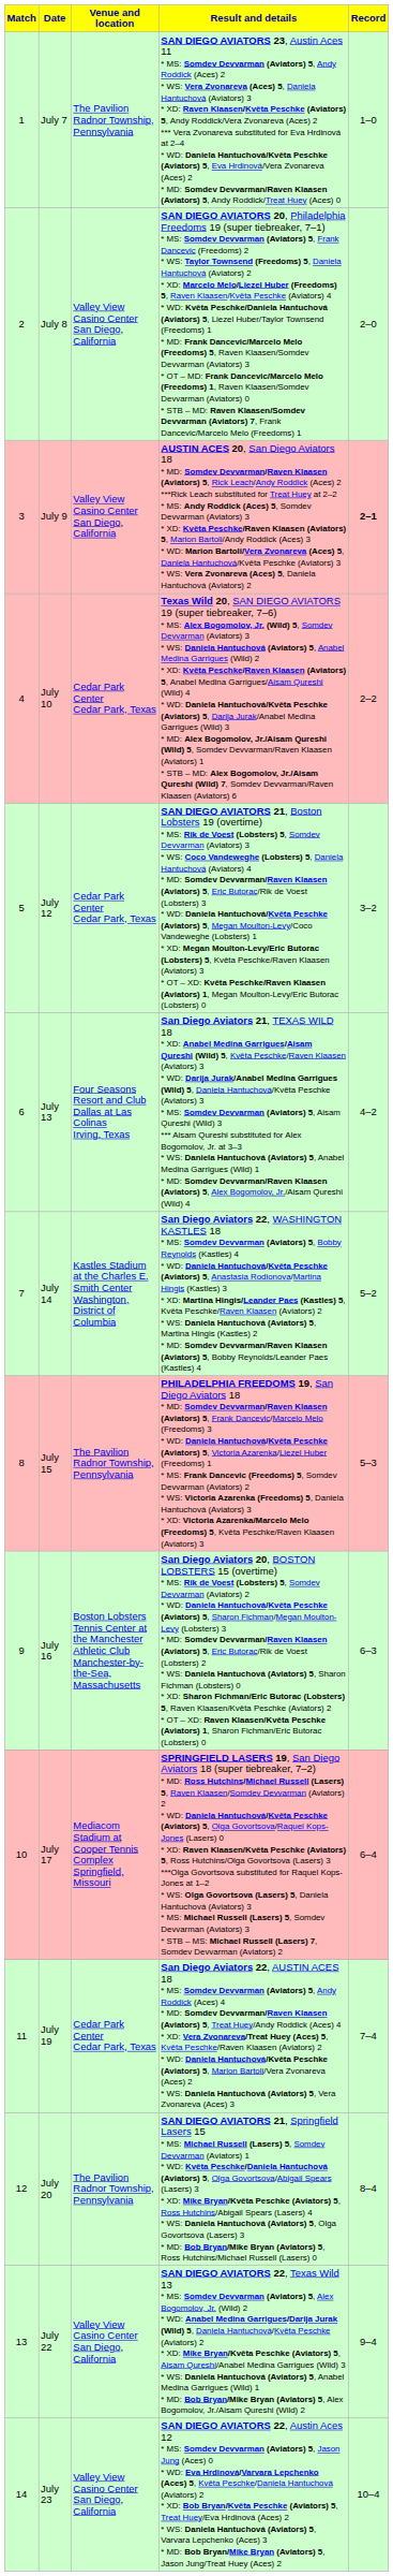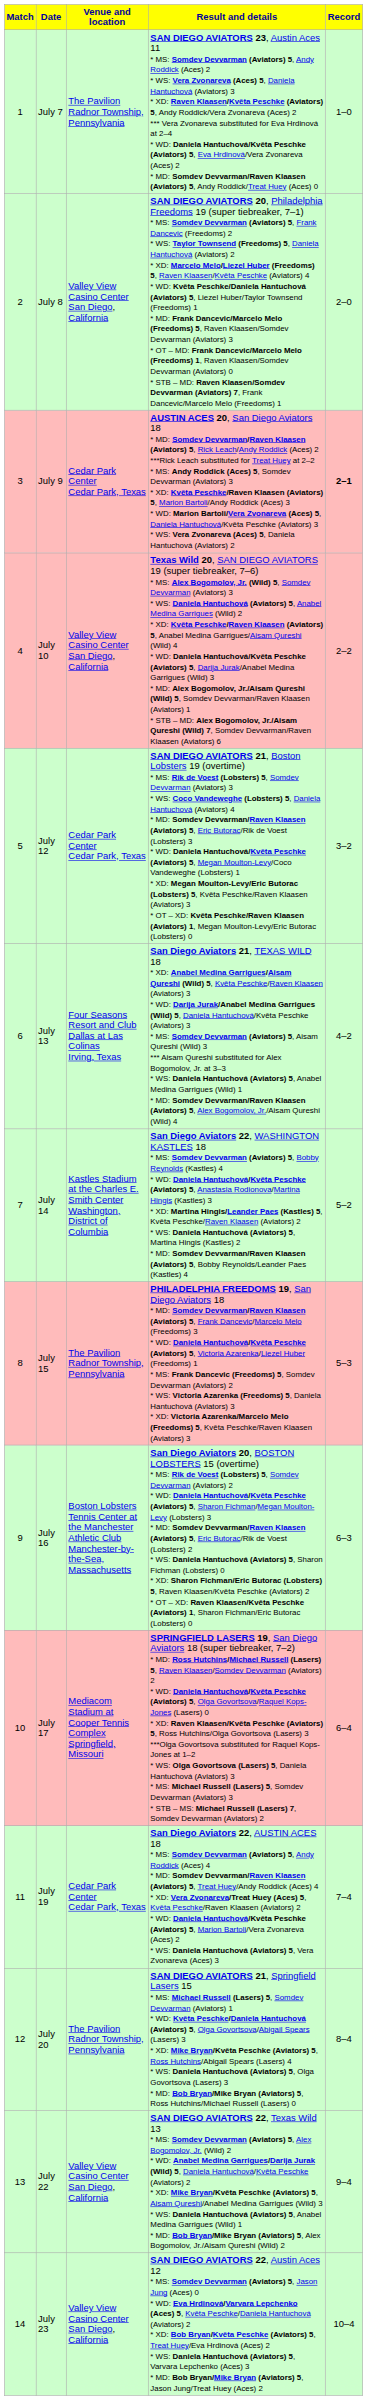 <table class="wikitable" style="text-align:left">
 <tr>
 <th style="background:yellow; color:#00009C" width="25px">Match</th>
 <th style="background:yellow; color:#00009C" width="60px">Date</th>
 <th style="background:yellow; color:#00009C" width="175px">Venue and location</th>
 <th style="background:yellow; color:#00009C" width="600px">Result and details</th>
 <th style="background:yellow; color:#00009C" width="25px">Record</th>
 </tr>
 <tr bgcolor="CCFFCC">
 <td style="text-align:center">1</td>
 <td>July 7</td>
 <td><a href='#'>The Pavilion</a><br><a href='#'>Radnor Township, Pennsylvania</a></td>
 <td><strong><a href='#'>SAN DIEGO AVIATORS</a> 23</strong>, <a href='#'>Austin Aces</a> 11<br><small>* MS: <strong><a href='#'>Somdev Devvarman</a> (Aviators) 5</strong>, <a href='#'>Andy Roddick</a> (Aces) 2<br>* WS: <strong><a href='#'>Vera Zvonareva</a> (Aces) 5</strong>, <a href='#'>Daniela Hantuchová</a> (Aviators) 3<br>* XD: <strong><a href='#'>Raven Klaasen</a>/<a href='#'>Květa Peschke</a> (Aviators) 5</strong>, Andy Roddick/Vera Zvonareva (Aces) 2<br>*** Vera Zvonareva substituted for Eva Hrdinová at 2–4<br>* WD: <strong>Daniela Hantuchová/Květa Peschke (Aviators) 5</strong>, <a href='#'>Eva Hrdinová</a>/Vera Zvonareva (Aces) 2<br>* MD: <strong>Somdev Devvarman/Raven Klaasen (Aviators) 5</strong>, Andy Roddick/<a href='#'>Treat Huey</a> (Aces) 0</small></td>
 <td style="text-align:center">1–0</td>
 </tr>
 <tr bgcolor="CCFFCC">
 <td style="text-align:center">2</td>
 <td>July 8</td>
 <td><a href='#'>Valley View Casino Center</a><br><a href='#'>San Diego</a>, <a href='#'>California</a></td>
 <td><strong><a href='#'>SAN DIEGO AVIATORS</a> 20</strong>, <a href='#'>Philadelphia Freedoms</a> 19 (super tiebreaker, 7–1)<br><small>* MS: <strong><a href='#'>Somdev Devvarman</a> (Aviators) 5</strong>, <a href='#'>Frank Dancevic</a> (Freedoms) 2<br>* WS: <strong><a href='#'>Taylor Townsend</a> (Freedoms) 5</strong>, <a href='#'>Daniela Hantuchová</a> (Aviators) 2<br>* XD: <strong><a href='#'>Marcelo Melo</a>/<a href='#'>Liezel Huber</a> (Freedoms) 5</strong>, <a href='#'>Raven Klaasen</a>/<a href='#'>Květa Peschke</a> (Aviators) 4<br>* WD: <strong>Květa Peschke/Daniela Hantuchová (Aviators) 5</strong>, Liezel Huber/Taylor Townsend (Freedoms) 1<br>* MD: <strong>Frank Dancevic/Marcelo Melo (Freedoms) 5</strong>, Raven Klaasen/Somdev Devvarman (Aviators) 3<br>* OT – MD: <strong>Frank Dancevic/Marcelo Melo (Freedoms) 1</strong>, Raven Klaasen/Somdev Devvarman (Aviators) 0<br>* STB – MD: <strong>Raven Klaasen/Somdev Devvarman (Aviators) 7</strong>, Frank Dancevic/Marcelo Melo (Freedoms) 1</small></td>
 <td style="text-align:center">2–0</td>
 </tr>
 <tr bgcolor="FFBBBB">
 <td style="text-align:center">3</td>
 <td>July 9</td>
-<td><a href='#'>Valley View Casino Center</a><br><a href='#'>San Diego</a>, <a href='#'>California</a></td>
+<td><a href='#'>Cedar Park Center</a><br><a href='#'>Cedar Park, Texas</a></td>
 <td><strong><a href='#'>AUSTIN ACES</a> 20</strong>, <a href='#'>San Diego Aviators</a> 18<br><small>* MD: <strong><a href='#'>Somdev Devvarman</a>/<a href='#'>Raven Klaasen</a> (Aviators) 5</strong>, <a href='#'>Rick Leach</a>/<a href='#'>Andy Roddick</a> (Aces) 2<br>***Rick Leach substituted for <a href='#'>Treat Huey</a> at 2–2<br>* MS: <strong>Andy Roddick (Aces) 5</strong>, Somdev Devvarman (Aviators) 3<br>* XD: <strong><a href='#'>Květa Peschke</a>/Raven Klaasen (Aviators) 5</strong>, <a href='#'>Marion Bartoli</a>/Andy Roddick (Aces) 3<br>* WD: <strong>Marion Bartoli/<a href='#'>Vera Zvonareva</a> (Aces) 5</strong>, <a href='#'>Daniela Hantuchová</a>/Květa Peschke (Aviators) 3<br>* WS: <strong>Vera Zvonareva (Aces) 5</strong>, Daniela Hantuchová (Aviators) 2</small></td>
 <td style="text-align:center"><strong>2–1</strong></td>
 </tr>
 <tr bgcolor="FFBBBB">
 <td style="text-align:center">4</td>
 <td>July 10</td>
-<td><a href='#'>Cedar Park Center</a><br><a href='#'>Cedar Park, Texas</a></td>
+<td><a href='#'>Valley View Casino Center</a><br><a href='#'>San Diego</a>, <a href='#'>California</a></td>
 <td><strong><a href='#'>Texas Wild</a> 20</strong>, <a href='#'>SAN DIEGO AVIATORS</a> 19 (super tiebreaker, 7–6)<br><small>* MS: <strong><a href='#'>Alex Bogomolov, Jr.</a> (Wild) 5</strong>, <a href='#'>Somdev Devvarman</a> (Aviators) 3<br>* WS: <strong><a href='#'>Daniela Hantuchová</a> (Aviators) 5</strong>, <a href='#'>Anabel Medina Garrigues</a> (Wild) 2<br>* XD: <strong><a href='#'>Květa Peschke</a>/<a href='#'>Raven Klaasen</a> (Aviators) 5</strong>, Anabel Medina Garrigues/<a href='#'>Aisam Qureshi</a> (Wild) 4<br>* WD: <strong>Daniela Hantuchová/Květa Peschke (Aviators) 5</strong>, <a href='#'>Darija Jurak</a>/Anabel Medina Garrigues (Wild) 3<br>* MD: <strong>Alex Bogomolov, Jr./Aisam Qureshi (Wild) 5</strong>, Somdev Devvarman/Raven Klaasen (Aviators) 1<br>* STB – MD: <strong>Alex Bogomolov, Jr./Aisam Qureshi (Wild) 7</strong>, Somdev Devvarman/Raven Klaasen (Aviators) 6</small></td>
 <td style="text-align:center">2–2</td>
 </tr>
 <tr bgcolor="CCFFCC">
 <td style="text-align:center">5</td>
 <td>July 12</td>
 <td><a href='#'>Cedar Park Center</a><br><a href='#'>Cedar Park, Texas</a></td>
 <td><strong><a href='#'>SAN DIEGO AVIATORS</a> 21</strong>, <a href='#'>Boston Lobsters</a> 19 (overtime)<br><small>* MS: <strong><a href='#'>Rik de Voest</a> (Lobsters) 5</strong>, <a href='#'>Somdev Devvarman</a> (Aviators) 3<br>* WS: <strong><a href='#'>Coco Vandeweghe</a> (Lobsters) 5</strong>, <a href='#'>Daniela Hantuchová</a> (Aviators) 4<br>* MD: <strong>Somdev Devvarman/<a href='#'>Raven Klaasen</a> (Aviators) 5</strong>, <a href='#'>Eric Butorac</a>/Rik de Voest (Lobsters) 3<br>* WD: <strong>Daniela Hantuchová/<a href='#'>Květa Peschke</a> (Aviators) 5</strong>, <a href='#'>Megan Moulton-Levy</a>/Coco Vandeweghe (Lobsters) 1<br>* XD: <strong>Megan Moulton-Levy/Eric Butorac (Lobsters) 5</strong>, Květa Peschke/Raven Klaasen (Aviators) 3<br>* OT – XD: <strong>Květa Peschke/Raven Klaasen (Aviators) 1</strong>, Megan Moulton-Levy/Eric Butorac (Lobsters) 0</small></td>
 <td style="text-align:center">3–2</td>
 </tr>
 <tr bgcolor="CCFFCC">
 <td style="text-align:center">6</td>
 <td>July 13</td>
 <td><a href='#'>Four Seasons Resort and Club Dallas at Las Colinas</a><br><a href='#'>Irving, Texas</a></td>
 <td><strong><a href='#'>San Diego Aviators</a> 21</strong>, <a href='#'>TEXAS WILD</a> 18<br><small>* XD: <strong><a href='#'>Anabel Medina Garrigues</a>/<a href='#'>Aisam Qureshi</a> (Wild) 5</strong>, <a href='#'>Květa Peschke</a>/<a href='#'>Raven Klaasen</a> (Aviators) 3<br>* WD: <strong><a href='#'>Darija Jurak</a>/Anabel Medina Garrigues (Wild) 5</strong>, <a href='#'>Daniela Hantuchová</a>/Květa Peschke (Aviators) 3<br>* MS: <strong><a href='#'>Somdev Devvarman</a> (Aviators) 5</strong>, Aisam Qureshi (Wild) 3<br>*** Aisam Qureshi substituted for Alex Bogomolov, Jr. at 3–3<br>* WS: <strong>Daniela Hantuchová (Aviators) 5</strong>, Anabel Medina Garrigues (Wild) 1<br>* MD: <strong>Somdev Devvarman/Raven Klaasen (Aviators) 5</strong>, <a href='#'>Alex Bogomolov, Jr.</a>/Aisam Qureshi (Wild) 4</small></td>
 <td style="text-align:center">4–2</td>
 </tr>
 <tr bgcolor="CCFFCC">
 <td style="text-align:center">7</td>
 <td>July 14</td>
 <td><a href='#'>Kastles Stadium at the Charles E. Smith Center</a><br><a href='#'>Washington, District of Columbia</a></td>
 <td><strong><a href='#'>San Diego Aviators</a> 22</strong>, <a href='#'>WASHINGTON KASTLES</a> 18<br><small>* MS: <strong><a href='#'>Somdev Devvarman</a> (Aviators) 5</strong>, <a href='#'>Bobby Reynolds</a> (Kastles) 4<br>* WD: <strong><a href='#'>Daniela Hantuchová</a>/<a href='#'>Květa Peschke</a> (Aviators) 5</strong>, <a href='#'>Anastasia Rodionova</a>/<a href='#'>Martina Hingis</a> (Kastles) 3<br>* XD: <strong>Martina Hingis/<a href='#'>Leander Paes</a> (Kastles) 5</strong>, Květa Peschke/<a href='#'>Raven Klaasen</a> (Aviators) 2<br>* WS: <strong>Daniela Hantuchová (Aviators) 5</strong>, Martina Hingis (Kastles) 2<br>* MD: <strong>Somdev Devvarman/Raven Klaasen (Aviators) 5</strong>, Bobby Reynolds/Leander Paes (Kastles) 4</small></td>
 <td style="text-align:center">5–2</td>
 </tr>
 <tr bgcolor="FFBBBB">
 <td style="text-align:center">8</td>
 <td>July 15</td>
 <td><a href='#'>The Pavilion</a><br><a href='#'>Radnor Township, Pennsylvania</a></td>
 <td><strong><a href='#'>PHILADELPHIA FREEDOMS</a> 19</strong>, <a href='#'>San Diego Aviators</a> 18<br><small>* MD: <strong><a href='#'>Somdev Devvarman</a>/<a href='#'>Raven Klaasen</a> (Aviators) 5</strong>, <a href='#'>Frank Dancevic</a>/<a href='#'>Marcelo Melo</a> (Freedoms) 3<br>* WD: <strong><a href='#'>Daniela Hantuchová</a>/<a href='#'>Květa Peschke</a> (Aviators) 5</strong>, <a href='#'>Victoria Azarenka</a>/<a href='#'>Liezel Huber</a> (Freedoms) 1<br>* MS: <strong>Frank Dancevic (Freedoms) 5</strong>, Somdev Devvarman (Aviators) 2<br>* WS: <strong>Victoria Azarenka (Freedoms) 5</strong>, Daniela Hantuchová (Aviators) 3<br>* XD: <strong>Victoria Azarenka/Marcelo Melo (Freedoms) 5</strong>, Květa Peschke/Raven Klaasen (Aviators) 3</small></td>
 <td style="text-align:center">5–3</td>
 </tr>
 <tr bgcolor="CCFFCC">
 <td style="text-align:center">9</td>
 <td>July 16</td>
 <td><a href='#'>Boston Lobsters Tennis Center at the Manchester Athletic Club</a><br><a href='#'>Manchester-by-the-Sea, Massachusetts</a></td>
 <td><strong><a href='#'>San Diego Aviators</a> 20</strong>, <a href='#'>BOSTON LOBSTERS</a> 15 (overtime)<br><small>* MS: <strong><a href='#'>Rik de Voest</a> (Lobsters) 5</strong>, <a href='#'>Somdev Devvarman</a> (Aviators) 2<br>* WD: <strong><a href='#'>Daniela Hantuchová</a>/<a href='#'>Květa Peschke</a> (Aviators) 5</strong>, <a href='#'>Sharon Fichman</a>/<a href='#'>Megan Moulton-Levy</a> (Lobsters) 3<br>* MD: <strong>Somdev Devvarman/<a href='#'>Raven Klaasen</a> (Aviators) 5</strong>, <a href='#'>Eric Butorac</a>/Rik de Voest (Lobsters) 2<br>* WS: <strong>Daniela Hantuchová (Aviators) 5</strong>, Sharon Fichman (Lobsters) 0<br>* XD: <strong>Sharon Fichman/Eric Butorac (Lobsters) 5</strong>, Raven Klaasen/Květa Peschke (Aviators) 2<br>* OT – XD: <strong>Raven Klaasen/Květa Peschke (Aviators) 1</strong>, Sharon Fichman/Eric Butorac (Lobsters) 0</small></td>
 <td style="text-align:center">6–3</td>
 </tr>
 <tr bgcolor="FFBBBB">
 <td style="text-align:center">10</td>
 <td>July 17</td>
 <td><a href='#'>Mediacom Stadium at Cooper Tennis Complex</a><br><a href='#'>Springfield, Missouri</a></td>
 <td><strong><a href='#'>SPRINGFIELD LASERS</a> 19</strong>, <a href='#'>San Diego Aviators</a> 18 (super tiebreaker, 7–2)<br><small>* MD: <strong><a href='#'>Ross Hutchins</a>/<a href='#'>Michael Russell</a> (Lasers) 5</strong>, <a href='#'>Raven Klaasen</a>/<a href='#'>Somdev Devvarman</a> (Aviators) 2<br>* WD: <strong><a href='#'>Daniela Hantuchová</a>/<a href='#'>Květa Peschke</a> (Aviators) 5</strong>, <a href='#'>Olga Govortsova</a>/<a href='#'>Raquel Kops-Jones</a> (Lasers) 0<br>* XD: <strong>Raven Klaasen/Květa Peschke (Aviators) 5</strong>, Ross Hutchins/Olga Govortsova (Lasers) 3<br>***Olga Govortsova substituted for Raquel Kops-Jones at 1–2<br>* WS: <strong>Olga Govortsova (Lasers) 5</strong>, Daniela Hantuchová (Aviators) 3<br>* MS: <strong>Michael Russell (Lasers) 5</strong>, Somdev Devvarman (Aviators) 3<br>* STB – MS: <strong>Michael Russell (Lasers) 7</strong>, Somdev Devvarman (Aviators) 2</small></td>
 <td style="text-align:center">6–4</td>
 </tr>
 <tr bgcolor="CCFFCC">
 <td style="text-align:center">11</td>
 <td>July 19</td>
 <td><a href='#'>Cedar Park Center</a><br><a href='#'>Cedar Park, Texas</a></td>
 <td><strong><a href='#'>San Diego Aviators</a> 22</strong>, <a href='#'>AUSTIN ACES</a> 18<br><small>* MS: <strong><a href='#'>Somdev Devvarman</a> (Aviators) 5</strong>, <a href='#'>Andy Roddick</a> (Aces) 4<br>* MD: <strong>Somdev Devvarman/<a href='#'>Raven Klaasen</a> (Aviators) 5</strong>, <a href='#'>Treat Huey</a>/Andy Roddick (Aces) 4<br>* XD: <strong><a href='#'>Vera Zvonareva</a>/Treat Huey (Aces) 5</strong>, <a href='#'>Květa Peschke</a>/Raven Klaasen (Aviators) 2<br>* WD: <strong><a href='#'>Daniela Hantuchová</a>/Květa Peschke (Aviators) 5</strong>, <a href='#'>Marion Bartoli</a>/Vera Zvonareva (Aces) 2<br>* WS: <strong>Daniela Hantuchová (Aviators) 5</strong>, Vera Zvonareva (Aces) 3</small></td>
 <td style="text-align:center">7–4</td>
 </tr>
 <tr bgcolor="CCFFCC">
 <td style="text-align:center">12</td>
 <td>July 20</td>
 <td><a href='#'>The Pavilion</a><br><a href='#'>Radnor Township, Pennsylvania</a></td>
 <td><strong><a href='#'>SAN DIEGO AVIATORS</a> 21</strong>, <a href='#'>Springfield Lasers</a> 15<br><small>* MS: <strong><a href='#'>Michael Russell</a> (Lasers) 5</strong>, <a href='#'>Somdev Devvarman</a> (Aviators) 1<br>* WD: <strong><a href='#'>Květa Peschke</a>/<a href='#'>Daniela Hantuchová</a> (Aviators) 5</strong>, <a href='#'>Olga Govortsova</a>/<a href='#'>Abigail Spears</a> (Lasers) 3<br>* XD: <strong><a href='#'>Mike Bryan</a>/Květa Peschke (Aviators) 5</strong>, <a href='#'>Ross Hutchins</a>/Abigail Spears (Lasers) 4<br>* WS: <strong>Daniela Hantuchová (Aviators) 5</strong>, Olga Govortsova (Lasers) 3<br>* MD: <strong><a href='#'>Bob Bryan</a>/Mike Bryan (Aviators) 5</strong>, Ross Hutchins/Michael Russell (Lasers) 0</small></td>
 <td style="text-align:center">8–4</td>
 </tr>
 <tr bgcolor="CCFFCC">
 <td style="text-align:center">13</td>
 <td>July 22</td>
 <td><a href='#'>Valley View Casino Center</a><br><a href='#'>San Diego</a>, <a href='#'>California</a></td>
 <td><strong><a href='#'>SAN DIEGO AVIATORS</a> 22</strong>, <a href='#'>Texas Wild</a> 13<br><small>* MS: <strong><a href='#'>Somdev Devvarman</a> (Aviators) 5</strong>, <a href='#'>Alex Bogomolov, Jr.</a> (Wild) 2<br>* WD: <strong><a href='#'>Anabel Medina Garrigues</a>/<a href='#'>Darija Jurak</a> (Wild) 5</strong>, <a href='#'>Daniela Hantuchová</a>/<a href='#'>Květa Peschke</a> (Aviators) 2<br>* XD: <strong><a href='#'>Mike Bryan</a>/Květa Peschke (Aviators) 5</strong>, <a href='#'>Aisam Qureshi</a>/Anabel Medina Garrigues (Wild) 3<br>* WS: <strong>Daniela Hantuchová (Aviators) 5</strong>, Anabel Medina Garrigues (Wild) 1<br>* MD: <strong><a href='#'>Bob Bryan</a>/Mike Bryan (Aviators) 5</strong>, Alex Bogomolov, Jr./Aisam Qureshi (Wild) 2</small></td>
 <td style="text-align:center">9–4</td>
 </tr>
 <tr bgcolor="CCFFCC">
 <td style="text-align:center">14</td>
 <td>July 23</td>
 <td><a href='#'>Valley View Casino Center</a><br><a href='#'>San Diego</a>, <a href='#'>California</a></td>
 <td><strong><a href='#'>SAN DIEGO AVIATORS</a> 22</strong>, <a href='#'>Austin Aces</a> 12<br><small>* MS: <strong><a href='#'>Somdev Devvarman</a> (Aviators) 5</strong>, <a href='#'>Jason Jung</a> (Aces) 0<br>* WD: <strong><a href='#'>Eva Hrdinová</a>/<a href='#'>Varvara Lepchenko</a> (Aces) 5</strong>, <a href='#'>Květa Peschke</a>/<a href='#'>Daniela Hantuchová</a> (Aviators) 2<br>* XD: <strong><a href='#'>Bob Bryan</a>/<a href='#'>Květa Peschke</a> (Aviators) 5</strong>, <a href='#'>Treat Huey</a>/Eva Hrdinová (Aces) 2<br>* WS: <strong>Daniela Hantuchová (Aviators) 5</strong>, Varvara Lepchenko (Aces) 3<br>* MD: <strong>Bob Bryan/<a href='#'>Mike Bryan</a> (Aviators) 5</strong>, Jason Jung/Treat Huey (Aces) 2</small></td>
 <td style="text-align:center">10–4</td>
 </tr>
 </table>
